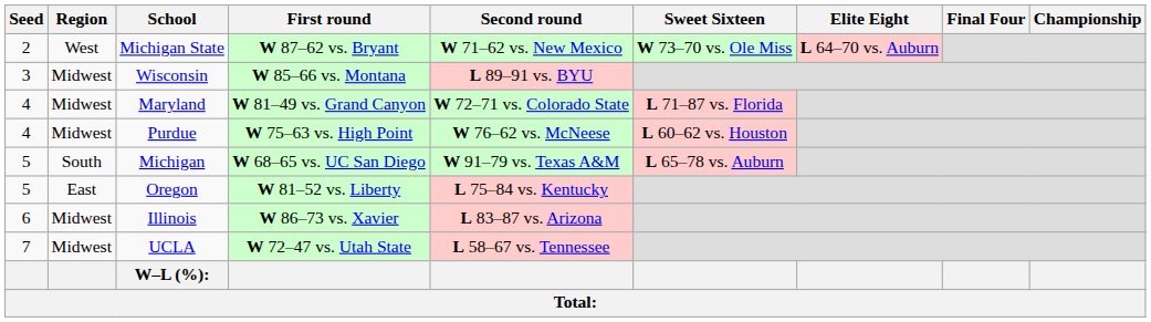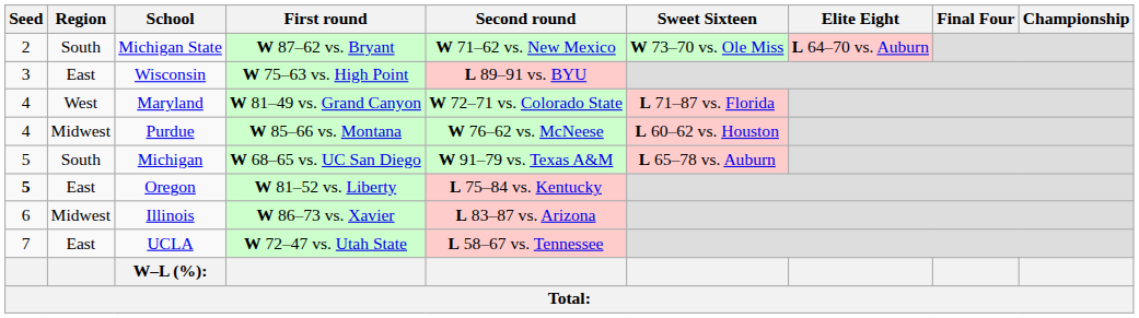 <table class="sortable wikitable" style="white-space:nowrap; text-align:center; font-size:90%">
 <tr>
 <th>Seed</th>
 <th>Region</th>
 <th>School</th>
 <th>First round</th>
 <th>Second round</th>
 <th>Sweet Sixteen</th>
 <th>Elite Eight</th>
 <th>Final Four</th>
 <th>Championship</th>
 </tr>
 <tr>
 <td>2</td>
-<td>West</td>
+<td>South</td>
 <td><a href='#'>Michigan State</a></td>
 <td style="background:#cfc;"><strong>W</strong> 87–62 vs.  <a href='#'>Bryant</a></td>
 <td style="background:#cfc;"><strong>W</strong> 71–62 vs.  <a href='#'>New Mexico</a></td>
 <td style="background:#cfc;"><strong>W</strong> 73–70 vs.  <a href='#'>Ole Miss</a></td>
 <td style="background:#fcc;"><strong>L</strong> 64–70 vs.  <a href='#'>Auburn</a></td>
 <td style="background:#ddd;" colspan=2></td>
 </tr>
 <tr>
 <td>3</td>
-<td>Midwest</td>
+<td>East</td>
 <td><a href='#'>Wisconsin</a></td>
-<td style="background:#cfc;"><strong>W</strong> 85–66 vs.  <a href='#'>Montana</a></td>
+<td style="background:#cfc;"><strong>W</strong> 75–63 vs.  <a href='#'>High Point</a></td>
 <td style="background:#fcc;"><strong>L</strong> 89–91 vs.  <a href='#'>BYU</a></td>
 <td style="background:#ddd;" colspan=4></td>
 </tr>
 <tr>
 <td>4</td>
-<td>Midwest</td>
+<td>West</td>
 <td><a href='#'>Maryland</a></td>
 <td style="background:#cfc;"><strong>W</strong> 81–49 vs.  <a href='#'>Grand Canyon</a></td>
 <td style="background:#cfc;"><strong>W</strong> 72–71 vs.  <a href='#'>Colorado State</a></td>
 <td style="background:#fcc;"><strong>L</strong> 71–87 vs.  <a href='#'>Florida</a></td>
 <td style="background:#ddd;" colspan=3></td>
 </tr>
 <tr>
 <td>4</td>
 <td>Midwest</td>
 <td><a href='#'>Purdue</a></td>
-<td style="background:#cfc;"><strong>W</strong> 75–63 vs.  <a href='#'>High Point</a></td>
+<td style="background:#cfc;"><strong>W</strong> 85–66 vs.  <a href='#'>Montana</a></td>
 <td style="background:#cfc;"><strong>W</strong> 76–62 vs.  <a href='#'>McNeese</a></td>
 <td style="background:#fcc;"><strong>L</strong> 60–62 vs.  <a href='#'>Houston</a></td>
 <td style="background:#ddd;" colspan=3></td>
 </tr>
 <tr>
 <td>5</td>
 <td>South</td>
 <td><a href='#'>Michigan</a></td>
 <td style="background:#cfc;"><strong>W</strong> 68–65 vs.  <a href='#'>UC San Diego</a></td>
 <td style="background:#cfc;"><strong>W</strong> 91–79 vs.  <a href='#'>Texas A&M</a></td>
 <td style="background:#fcc;"><strong>L</strong> 65–78 vs.  <a href='#'>Auburn</a></td>
 <td style="background:#ddd;" colspan=3></td>
 </tr>
 <tr>
-<td>5</td>
+<td><strong>5</strong></td>
 <td>East</td>
 <td><a href='#'>Oregon</a></td>
 <td style="background:#cfc;"><strong>W</strong> 81–52 vs.  <a href='#'>Liberty</a></td>
 <td style="background:#fcc;"><strong>L</strong> 75–84 vs.  <a href='#'>Kentucky</a></td>
 <td style="background:#ddd;" colspan=4></td>
 </tr>
 <tr>
 <td>6</td>
 <td>Midwest</td>
 <td><a href='#'>Illinois</a></td>
 <td style="background:#cfc;"><strong>W</strong> 86–73 vs.  <a href='#'>Xavier</a></td>
 <td style="background:#fcc;"><strong>L</strong> 83–87 vs.  <a href='#'>Arizona</a></td>
 <td style="background:#ddd;" colspan=4></td>
 </tr>
 <tr>
 <td>7</td>
-<td>Midwest</td>
+<td>East</td>
 <td><a href='#'>UCLA</a></td>
 <td style="background:#cfc;"><strong>W</strong> 72–47 vs.  <a href='#'>Utah State</a></td>
 <td style="background:#fcc;"><strong>L</strong> 58–67 vs.  <a href='#'>Tennessee</a></td>
 <td style="background:#ddd;" colspan=4></td>
 </tr>
 <tr>
 <th></th>
 <th></th>
 <th>W–L (%):</th>
 <th></th>
 <th></th>
 <th></th>
 <th></th>
 <th></th>
 <th></th>
 </tr>
 <tr>
 <th colspan=9>Total: </th>
 </tr>
 </table>
